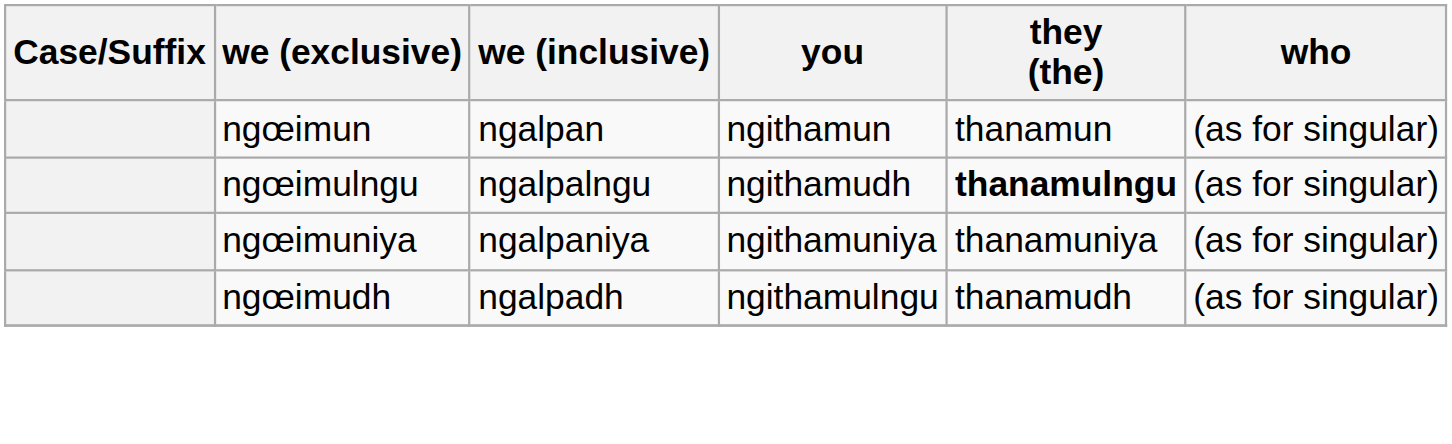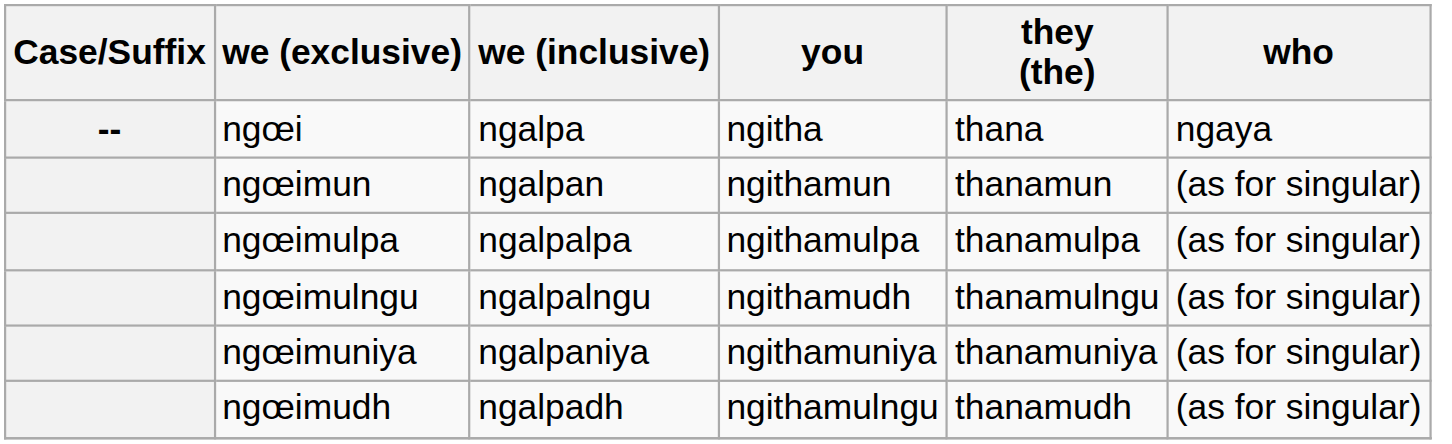 <table class="wikitable">
 <tr>
 <th>Case/Suffix</th>
 <th>we (exclusive)</th>
 <th>we (inclusive)</th>
 <th>you</th>
 <th>they <br>(the)</th>
 <th>who</th>
+</tr>
+<tr>
+<th>--</th>
+<td>ngœi</td>
+<td>ngalpa</td>
+<td>ngitha</td>
+<td>thana</td>
+<td>ngaya</td>
 </tr>
 <tr>
 <th></th>
 <td>ngœimun</td>
 <td>ngalpan</td>
 <td>ngithamun</td>
 <td>thanamun</td>
 <td>(as for singular)</td>
 </tr>
 <tr>
 <th></th>
+<td>ngœimulpa</td>
+<td>ngalpalpa</td>
+<td>ngithamulpa</td>
+<td>thanamulpa</td>
+<td>(as for singular)</td>
+</tr>
+<tr>
+<th></th>
 <td>ngœimulngu</td>
 <td>ngalpalngu</td>
 <td>ngithamudh</td>
-<td><strong>thanamulngu</strong></td>
+<td>thanamulngu</td>
 <td>(as for singular)</td>
 </tr>
 <tr>
 <th></th>
 <td>ngœimuniya</td>
 <td>ngalpaniya</td>
 <td>ngithamuniya</td>
 <td>thanamuniya</td>
 <td>(as for singular)</td>
 </tr>
 <tr>
 <th></th>
 <td>ngœimudh</td>
 <td>ngalpadh</td>
 <td>ngithamulngu</td>
 <td>thanamudh</td>
 <td>(as for singular)</td>
 </tr>
 <tr>
 </tr>
 </table>
